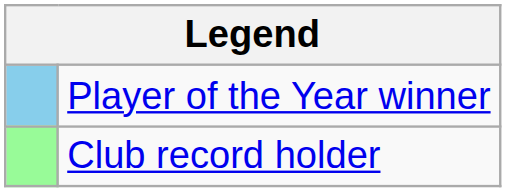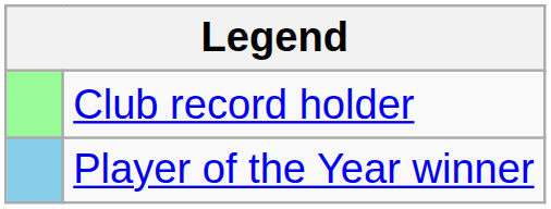 <table class="wikitable">
 <tr>
 <th colspan="2">Legend</th>
 </tr>
 <tr>
+<td style="width:15px; background:#98fb98;"></td>
+<td><a href='#'>Club record holder</a></td>
+</tr>
+<tr>
 <td style="width:15px; background:skyBlue;"></td>
 <td><a href='#'>Player of the Year winner</a></td>
 </tr>
-<tr>
-<td style="width:15px; background:#98fb98;"></td>
-<td><a href='#'>Club record holder</a></td>
-</tr>
 </table>
